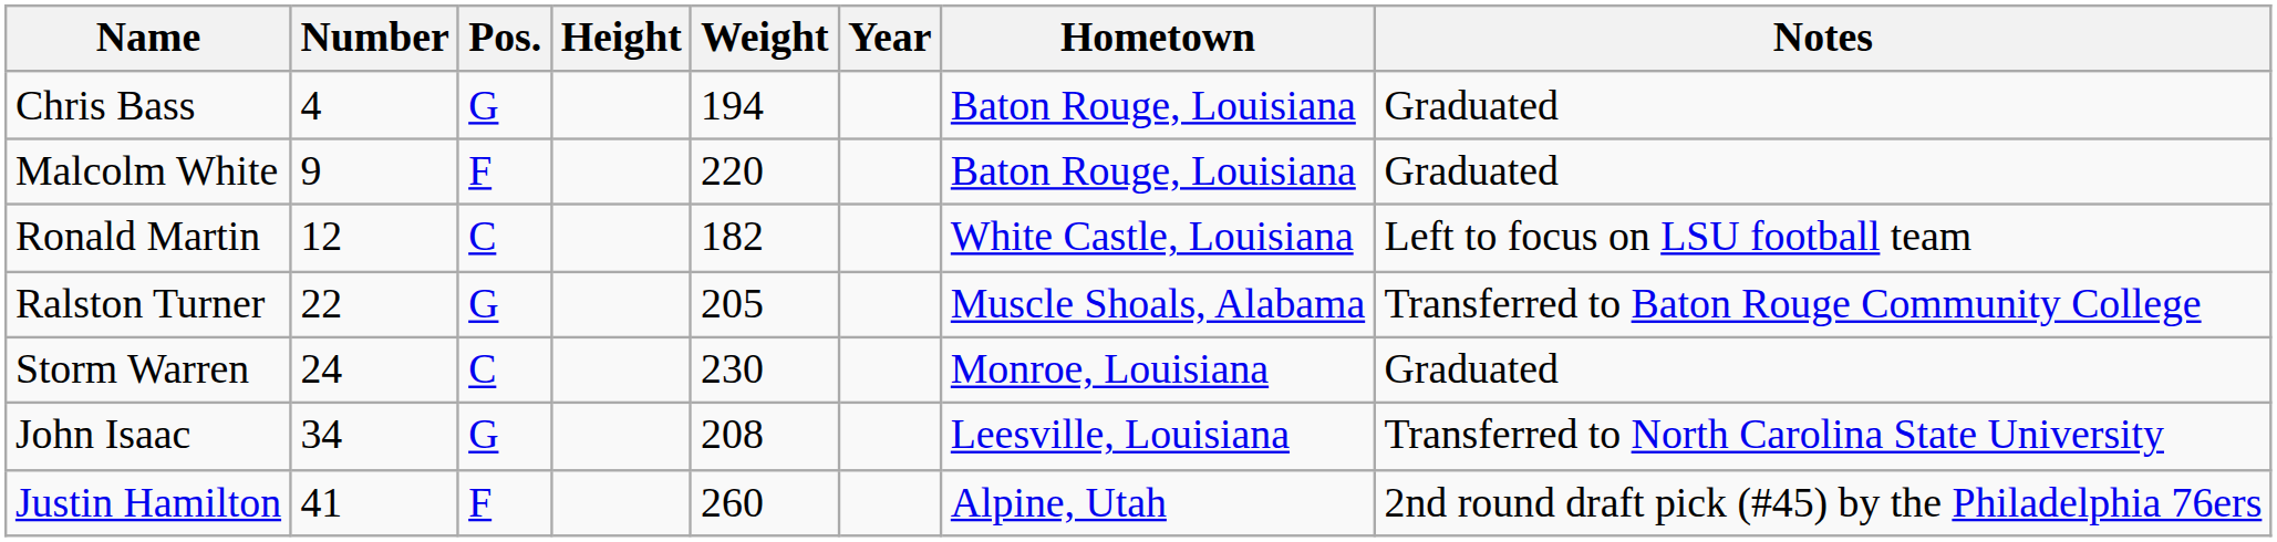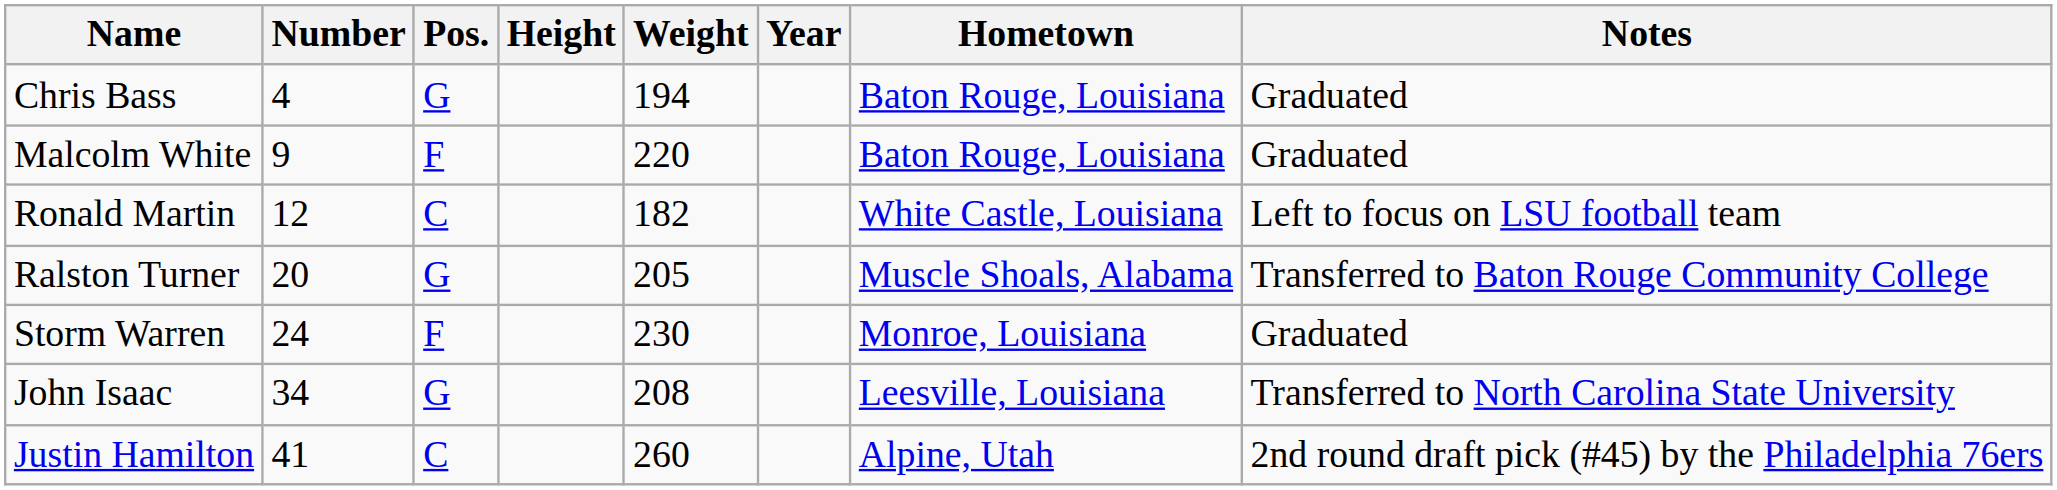 <table class="wikitable sortable" border="1">
 <tr>
 <th>Name</th>
 <th>Number</th>
 <th>Pos.</th>
 <th>Height</th>
 <th>Weight</th>
 <th>Year</th>
 <th>Hometown</th>
 <th class="unsortable">Notes</th>
 </tr>
 <tr>
 <td>Chris Bass</td>
 <td>4</td>
 <td><a href='#'>G</a></td>
 <td></td>
 <td>194</td>
 <td></td>
 <td><a href='#'>Baton Rouge, Louisiana</a></td>
 <td>Graduated</td>
 </tr>
 <tr>
 <td>Malcolm White</td>
 <td>9</td>
 <td><a href='#'>F</a></td>
 <td></td>
 <td>220</td>
 <td></td>
 <td><a href='#'>Baton Rouge, Louisiana</a></td>
 <td>Graduated</td>
 </tr>
 <tr>
 <td>Ronald Martin</td>
 <td>12</td>
 <td><a href='#'>C</a></td>
 <td></td>
 <td>182</td>
 <td></td>
 <td><a href='#'>White Castle, Louisiana</a></td>
 <td>Left to focus on <a href='#'>LSU football</a> team</td>
 </tr>
 <tr>
 <td>Ralston Turner</td>
-<td>22</td>
+<td>20</td>
 <td><a href='#'>G</a></td>
 <td></td>
 <td>205</td>
 <td></td>
 <td><a href='#'>Muscle Shoals, Alabama</a></td>
 <td>Transferred to <a href='#'>Baton Rouge Community College</a></td>
 </tr>
 <tr>
 <td>Storm Warren</td>
 <td>24</td>
-<td><a href='#'>C</a></td>
+<td><a href='#'>F</a></td>
 <td></td>
 <td>230</td>
 <td></td>
 <td><a href='#'>Monroe, Louisiana</a></td>
 <td>Graduated</td>
 </tr>
 <tr>
 <td>John Isaac</td>
 <td>34</td>
 <td><a href='#'>G</a></td>
 <td></td>
 <td>208</td>
 <td></td>
 <td><a href='#'>Leesville, Louisiana</a></td>
 <td>Transferred to <a href='#'>North Carolina State University</a></td>
 </tr>
 <tr>
 <td><a href='#'>Justin Hamilton</a></td>
 <td>41</td>
-<td><a href='#'>F</a></td>
+<td><a href='#'>C</a></td>
 <td></td>
 <td>260</td>
 <td></td>
 <td><a href='#'>Alpine, Utah</a></td>
 <td>2nd round draft pick (#45) by the <a href='#'>Philadelphia 76ers</a></td>
 </tr>
 </table>
